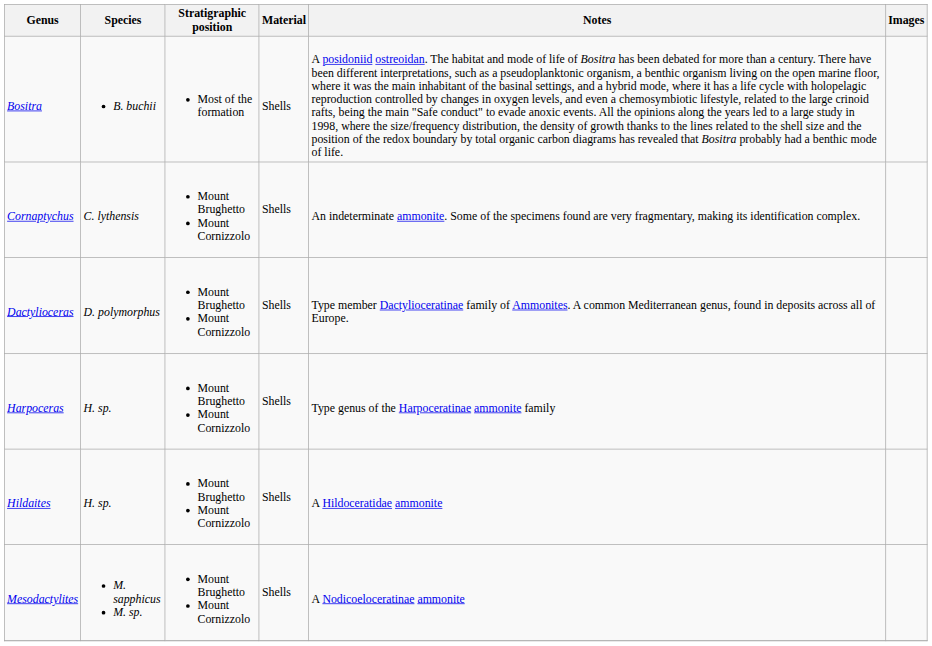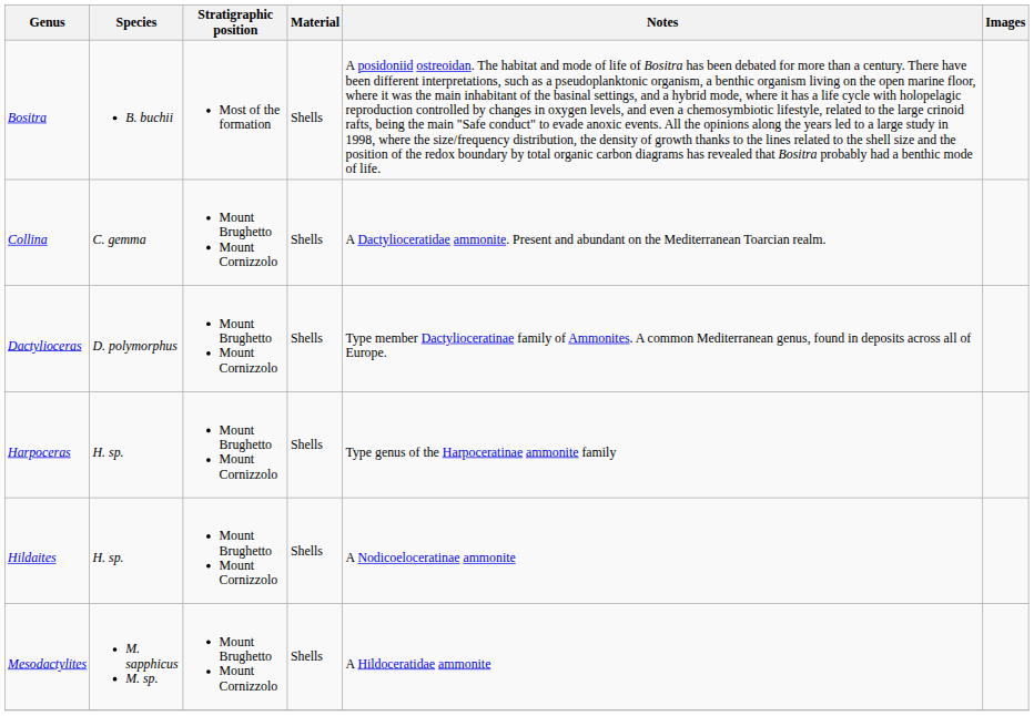 <table class = "wikitable">
 <tr>
 <th>Genus</th>
 <th>Species</th>
 <th>Stratigraphic position</th>
 <th>Material</th>
 <th>Notes</th>
 <th>Images</th>
 </tr>
 <tr>
 <td><br><em><a href='#'>Bositra</a></em></td>
 <td><br><ul><li><em>B. buchii</em></li></ul></td>
 <td><br><ul><li>Most of the formation</li></ul></td>
 <td><br>Shells</td>
 <td><br>A <a href='#'>posidoniid</a> <a href='#'>ostreoidan</a>. The habitat and mode of life of <em>Bositra</em> has been debated for more than a century. There have been different interpretations, such as a pseudoplanktonic organism, a benthic organism living on the open marine floor, where it was the main inhabitant of the basinal settings, and a hybrid mode, where it has a life cycle with holopelagic reproduction controlled by changes in oxygen levels, and even a chemosymbiotic lifestyle, related to the large crinoid rafts, being the main "Safe conduct" to evade anoxic events. All the opinions along the years led to a large study in 1998, where the size/frequency distribution, the density of growth thanks to the lines related to the shell size and the position of the redox boundary by total organic carbon diagrams has revealed that <em>Bositra</em> probably had a benthic mode of life.</td>
 <td><br></td>
 </tr>
 <tr>
-<td><br><em><a href='#'>Cornaptychus</a></em></td>
-<td><br><em>C. lythensis</em></td>
+<td><br><em><a href='#'>Collina</a></em></td>
+<td><br><em>C. gemma</em></td>
 <td><br><ul><li>Mount Brughetto</li><li>Mount Cornizzolo</li></ul></td>
-<td>Shells</td>
-<td><br>An  indeterminate <a href='#'>ammonite</a>. Some of the specimens found are very fragmentary, making its identification complex.</td>
-<td><br></td>
+<td><br>Shells</td>
+<td><br>A  <a href='#'>Dactylioceratidae</a> <a href='#'>ammonite</a>. Present and abundant on the Mediterranean Toarcian realm.</td>
+<td></td>
 </tr>
 <tr>
 <td><br><em><a href='#'>Dactylioceras</a></em></td>
 <td><br><em>D. polymorphus</em></td>
 <td><br><ul><li>Mount Brughetto</li><li>Mount Cornizzolo</li></ul></td>
 <td>Shells</td>
 <td><br>Type member <a href='#'>Dactylioceratinae</a> family of <a href='#'>Ammonites</a>. A common Mediterranean genus, found in deposits across all of Europe.</td>
 <td><br></td>
 </tr>
 <tr>
 <td><br><em><a href='#'>Harpoceras</a></em></td>
 <td><br><em>H. sp.</em></td>
 <td><br><ul><li>Mount Brughetto</li><li>Mount Cornizzolo</li></ul></td>
 <td>Shells</td>
 <td><br>Type genus of the  <a href='#'>Harpoceratinae</a> <a href='#'>ammonite</a> family</td>
 <td><br></td>
 </tr>
 <tr>
 <td><br><em><a href='#'>Hildaites</a></em></td>
 <td><br><em>H. sp.</em></td>
 <td><br><ul><li>Mount Brughetto</li><li>Mount Cornizzolo</li></ul></td>
 <td>Shells</td>
-<td><br>A  <a href='#'>Hildoceratidae</a> <a href='#'>ammonite</a></td>
+<td><br>A  <a href='#'>Nodicoeloceratinae</a> <a href='#'>ammonite</a></td>
 <td><br></td>
 </tr>
 <tr>
 <td><br><em><a href='#'>Mesodactylites</a></em></td>
 <td><br><ul><li><em>M. sapphicus</em></li><li><em>M. sp.</em></li></ul></td>
 <td><br><ul><li>Mount Brughetto</li><li>Mount Cornizzolo</li></ul></td>
 <td>Shells</td>
-<td><br>A  <a href='#'>Nodicoeloceratinae</a> <a href='#'>ammonite</a></td>
+<td><br>A  <a href='#'>Hildoceratidae</a> <a href='#'>ammonite</a></td>
 <td></td>
 </tr>
 <tr>
 </tr>
 </table>
